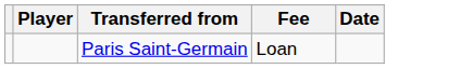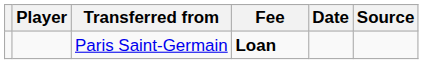 <table class="wikitable plainrowheaders sortable">
 <tr>
 <th></th>
 <th scope="col">Player</th>
 <th>Transferred from</th>
 <th style="width: 65px;">Fee</th>
 <th scope="col">Date</th>
+<th scope="col">Source</th>
 </tr>
 <tr>
 <td align="center"></td>
 <td></td>
 <td> <a href='#'>Paris Saint-Germain</a></td>
-<td>Loan</td>
+<td><strong>Loan</strong></td>
+<td></td>
 <td></td>
 </tr>
 </table>
